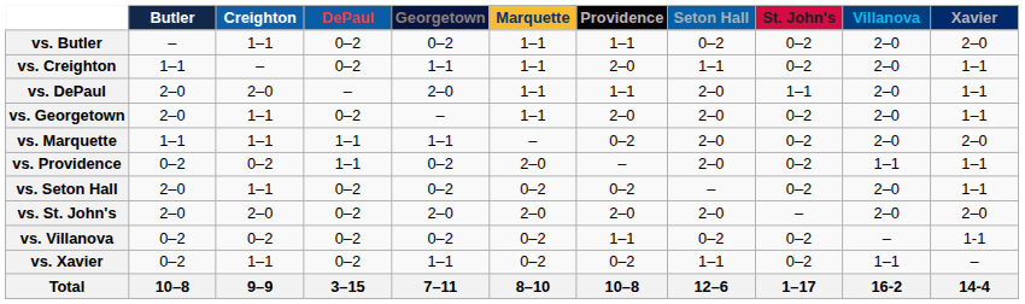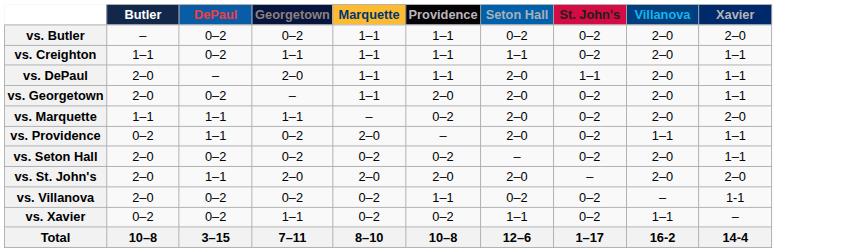 <table class="wikitable" style="white-space:nowrap;font-size:90%;">
 <tr>
 <th colspan=1 style="background:white; border-top-style:hidden; border-left-style:hidden;"   width=75> </th>
 <th style="background:#11284B; color:white;"  width=75>Butler</th>
-<th style="background:#0C5FA8; color:white;"  width=75>Creighton</th>
 <th style="background:#095DA7; color:#EF3E42;"  width=75>DePaul</th>
 <th style="background:#06143F; color:#8D817B;"  width=75>Georgetown</th>
 <th style="background:#FDBB30; color:#003572;"  width=75>Marquette</th>
 <th style="background:#040204; color:#BCB6BC;"  width=75>Providence</th>
 <th style="background:#0060A9; color:#A7B1B7;"  width=75>Seton Hall</th>
 <th style="background:#D30C43; color:#221E1F;"  width=75>St. John's</th>
 <th style="background:#003E7E; color:#13B5EA;"  width=75>Villanova</th>
 <th style="background:#00296B; color:#B5B5B5;"  width=75>Xavier</th>
 </tr>
 <tr style="text-align:center;">
 <th>vs. Butler</th>
 <td>–</td>
-<td>1–1</td>
 <td>0–2</td>
 <td>0–2</td>
 <td>1–1</td>
 <td>1–1</td>
 <td>0–2</td>
 <td>0–2</td>
 <td>2–0</td>
 <td>2–0</td>
 </tr>
 <tr style="text-align:center;">
 <th>vs. Creighton</th>
 <td>1–1</td>
-<td>–</td>
 <td>0–2</td>
 <td>1–1</td>
 <td>1–1</td>
-<td>2–0</td>
+<td>1–1</td>
 <td>1–1</td>
 <td>0–2</td>
 <td>2–0</td>
 <td>1–1</td>
 </tr>
 <tr style="text-align:center;">
 <th>vs. DePaul</th>
-<td>2–0</td>
 <td>2–0</td>
 <td>–</td>
 <td>2–0</td>
 <td>1–1</td>
 <td>1–1</td>
 <td>2–0</td>
 <td>1–1</td>
 <td>2–0</td>
 <td>1–1</td>
 </tr>
 <tr style="text-align:center;">
 <th>vs. Georgetown</th>
 <td>2–0</td>
-<td>1–1</td>
 <td>0–2</td>
 <td>–</td>
 <td>1–1</td>
 <td>2–0</td>
 <td>2–0</td>
 <td>0–2</td>
 <td>2–0</td>
 <td>1–1</td>
 </tr>
 <tr style="text-align:center;">
 <th>vs. Marquette</th>
 <td>1–1</td>
 <td>1–1</td>
 <td>1–1</td>
-<td>1–1</td>
 <td>–</td>
 <td>0–2</td>
 <td>2–0</td>
 <td>0–2</td>
 <td>2–0</td>
 <td>2–0</td>
 </tr>
 <tr style="text-align:center;">
 <th>vs. Providence</th>
-<td>0–2</td>
 <td>0–2</td>
 <td>1–1</td>
 <td>0–2</td>
 <td>2–0</td>
 <td>–</td>
 <td>2–0</td>
 <td>0–2</td>
 <td>1–1</td>
 <td>1–1</td>
 </tr>
 <tr style="text-align:center;">
 <th>vs. Seton Hall</th>
 <td>2–0</td>
-<td>1–1</td>
 <td>0–2</td>
 <td>0–2</td>
 <td>0–2</td>
 <td>0–2</td>
 <td>–</td>
 <td>0–2</td>
 <td>2–0</td>
 <td>1–1</td>
 </tr>
 <tr style="text-align:center;">
 <th>vs. St. John's</th>
 <td>2–0</td>
-<td>2–0</td>
-<td>0–2</td>
+<td>1–1</td>
 <td>2–0</td>
 <td>2–0</td>
 <td>2–0</td>
 <td>2–0</td>
 <td>–</td>
 <td>2–0</td>
 <td>2–0</td>
 </tr>
 <tr style="text-align:center;">
 <th>vs. Villanova</th>
-<td>0–2</td>
-<td>0–2</td>
+<td>2–0</td>
 <td>0–2</td>
 <td>0–2</td>
 <td>0–2</td>
 <td>1–1</td>
 <td>0–2</td>
 <td>0–2</td>
 <td>–</td>
 <td>1-1</td>
 </tr>
 <tr style="text-align:center;">
 <th>vs. Xavier</th>
 <td>0–2</td>
-<td>1–1</td>
 <td>0–2</td>
 <td>1–1</td>
 <td>0–2</td>
 <td>0–2</td>
 <td>1–1</td>
 <td>0–2</td>
 <td>1–1</td>
 <td>–<br></td>
 </tr>
 <tr style="text-align:center;">
 <th>Total</th>
 <th>10–8</th>
-<th>9–9</th>
 <th>3–15</th>
 <th>7–11</th>
 <th>8–10</th>
 <th>10–8</th>
 <th>12–6</th>
 <th>1–17</th>
 <th>16-2</th>
 <th>14-4</th>
 </tr>
 </table>
